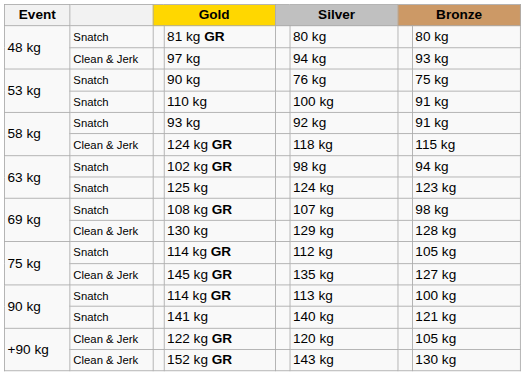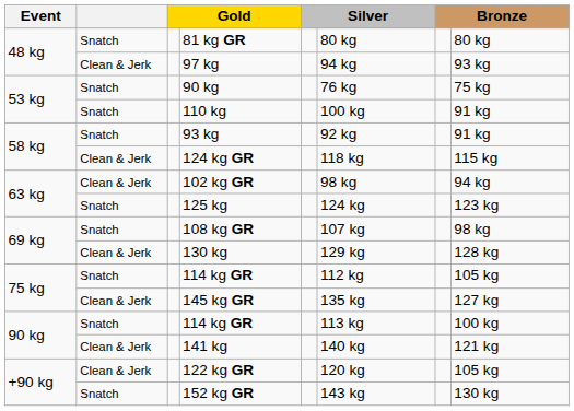 <table class="wikitable">
 <tr>
 <th width="70">Event</th>
 <th width="90"></th>
 <td colspan="2" bgcolor="gold" align="center" width="250"><strong>Gold</strong></td>
 <td colspan="2" bgcolor=silver  align="center" width="250"><strong>Silver</strong></td>
 <td colspan="2" bgcolor="#cc9966" align="center" width="250"><strong>Bronze</strong></td>
 </tr>
 <tr>
 <td rowspan="2">48 kg</td>
 <td><small>Snatch</small></td>
 <td></td>
 <td>81 kg <strong>GR</strong></td>
 <td></td>
 <td>80 kg</td>
 <td></td>
 <td>80 kg</td>
 </tr>
 <tr>
 <td><small>Clean & Jerk</small></td>
 <td></td>
 <td>97 kg</td>
 <td></td>
 <td>94 kg</td>
 <td></td>
 <td>93 kg</td>
 </tr>
 <tr>
 <td rowspan="2">53 kg</td>
 <td><small>Snatch</small></td>
 <td></td>
 <td>90 kg</td>
 <td></td>
 <td>76 kg</td>
 <td></td>
 <td>75 kg</td>
 </tr>
 <tr>
 <td><small>Snatch</small></td>
 <td></td>
 <td>110 kg</td>
 <td></td>
 <td>100 kg</td>
 <td></td>
 <td>91 kg</td>
 </tr>
 <tr>
 <td rowspan="2">58 kg</td>
 <td><small>Snatch</small></td>
 <td></td>
 <td>93 kg</td>
 <td></td>
 <td>92 kg</td>
 <td></td>
 <td>91 kg</td>
 </tr>
 <tr>
 <td><small>Clean & Jerk</small></td>
 <td></td>
 <td>124 kg <strong>GR</strong></td>
 <td></td>
 <td>118 kg</td>
 <td></td>
 <td>115 kg</td>
 </tr>
 <tr>
 <td rowspan="2">63 kg</td>
-<td><small>Snatch</small></td>
+<td><small>Clean & Jerk</small></td>
 <td></td>
 <td>102 kg <strong>GR</strong></td>
 <td></td>
 <td>98 kg</td>
 <td></td>
 <td>94 kg</td>
 </tr>
 <tr>
 <td><small>Snatch</small></td>
 <td></td>
 <td>125 kg</td>
 <td></td>
 <td>124 kg</td>
 <td></td>
 <td>123 kg</td>
 </tr>
 <tr>
 <td rowspan="2">69 kg</td>
 <td><small>Snatch</small></td>
 <td></td>
 <td>108 kg <strong>GR</strong></td>
 <td></td>
 <td>107 kg</td>
 <td></td>
 <td>98 kg</td>
 </tr>
 <tr>
 <td><small>Clean & Jerk</small></td>
 <td></td>
 <td>130 kg</td>
 <td></td>
 <td>129 kg</td>
 <td></td>
 <td>128 kg</td>
 </tr>
 <tr>
 <td rowspan="2">75 kg</td>
 <td><small>Snatch</small></td>
 <td></td>
 <td>114 kg <strong>GR</strong></td>
 <td></td>
 <td>112 kg</td>
 <td></td>
 <td>105 kg</td>
 </tr>
 <tr>
 <td><small>Clean & Jerk</small></td>
 <td></td>
 <td>145 kg <strong>GR</strong></td>
 <td></td>
 <td>135 kg</td>
 <td></td>
 <td>127 kg</td>
 </tr>
 <tr>
 <td rowspan="2">90 kg</td>
 <td><small>Snatch</small></td>
 <td></td>
 <td>114 kg <strong>GR</strong></td>
 <td></td>
 <td>113 kg</td>
 <td></td>
 <td>100 kg</td>
 </tr>
 <tr>
-<td><small>Snatch</small></td>
+<td><small>Clean & Jerk</small></td>
 <td></td>
 <td>141 kg</td>
 <td></td>
 <td>140 kg</td>
 <td></td>
 <td>121 kg</td>
 </tr>
 <tr>
 <td rowspan="2">+90 kg</td>
 <td><small>Clean & Jerk</small></td>
 <td></td>
 <td>122 kg <strong>GR</strong></td>
 <td></td>
 <td>120 kg</td>
 <td></td>
 <td>105 kg</td>
 </tr>
 <tr>
-<td><small>Clean & Jerk</small></td>
+<td><small>Snatch</small></td>
 <td></td>
 <td>152 kg <strong>GR</strong></td>
 <td></td>
 <td>143 kg</td>
 <td></td>
 <td>130 kg</td>
 </tr>
 </table>
